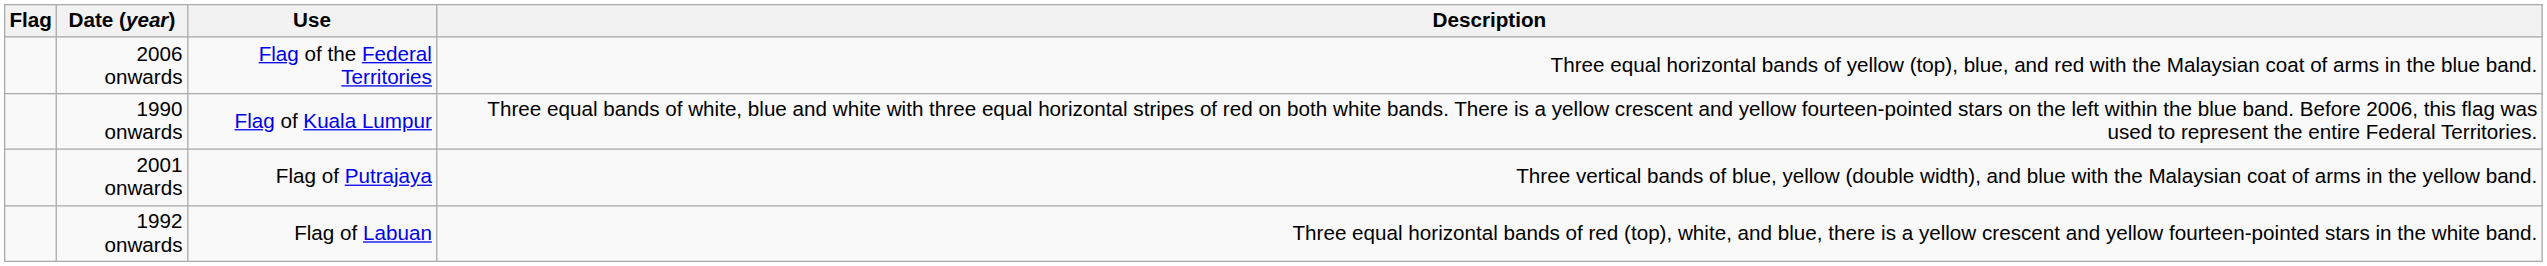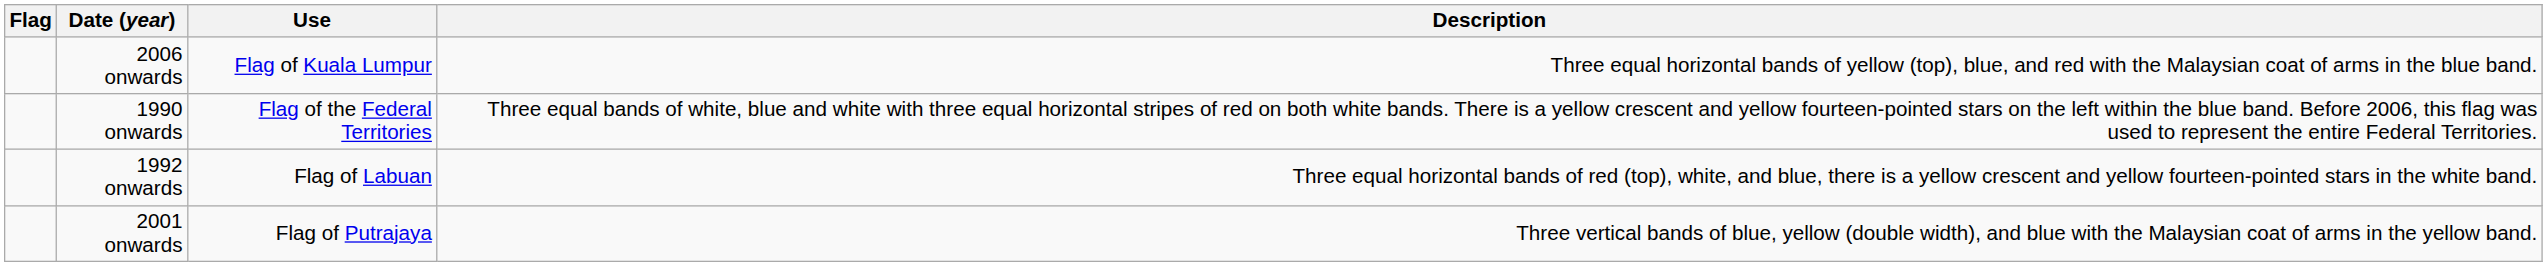 <table class="wikitable sortable" style="text-align:right">
 <tr bgcolor="#efefef">
 <th>Flag</th>
 <th>Date (<em>year</em>)</th>
 <th>Use</th>
 <th>Description</th>
 </tr>
 <tr>
 <td></td>
 <td>2006 onwards</td>
-<td><a href='#'>Flag</a> of the <a href='#'>Federal Territories</a></td>
+<td><a href='#'>Flag</a> of <a href='#'>Kuala Lumpur</a></td>
 <td>Three equal horizontal bands of yellow (top), blue, and red with the Malaysian coat of arms in the blue band.</td>
 </tr>
 <tr>
 <td></td>
 <td>1990 onwards</td>
-<td><a href='#'>Flag</a> of <a href='#'>Kuala Lumpur</a></td>
+<td><a href='#'>Flag</a> of the <a href='#'>Federal Territories</a></td>
 <td>Three equal bands of white, blue and white with three equal horizontal stripes of red on both white bands. There is a yellow crescent and yellow fourteen-pointed stars on the left within the blue band. Before 2006, this flag was used to represent the entire Federal Territories.</td>
+</tr>
+<tr>
+<td></td>
+<td>1992 onwards</td>
+<td>Flag of <a href='#'>Labuan</a></td>
+<td>Three equal horizontal bands of red (top), white, and blue, there is a yellow crescent and yellow fourteen-pointed stars in the white band.</td>
 </tr>
 <tr>
 <td></td>
 <td>2001 onwards</td>
 <td>Flag of <a href='#'>Putrajaya</a></td>
 <td>Three vertical bands of blue, yellow (double width), and blue with the Malaysian coat of arms in the yellow band.</td>
 </tr>
-<tr>
-<td></td>
-<td>1992 onwards</td>
-<td>Flag of <a href='#'>Labuan</a></td>
-<td>Three equal horizontal bands of red (top), white, and blue, there is a yellow crescent and yellow fourteen-pointed stars in the white band.</td>
-</tr>
 </table>
